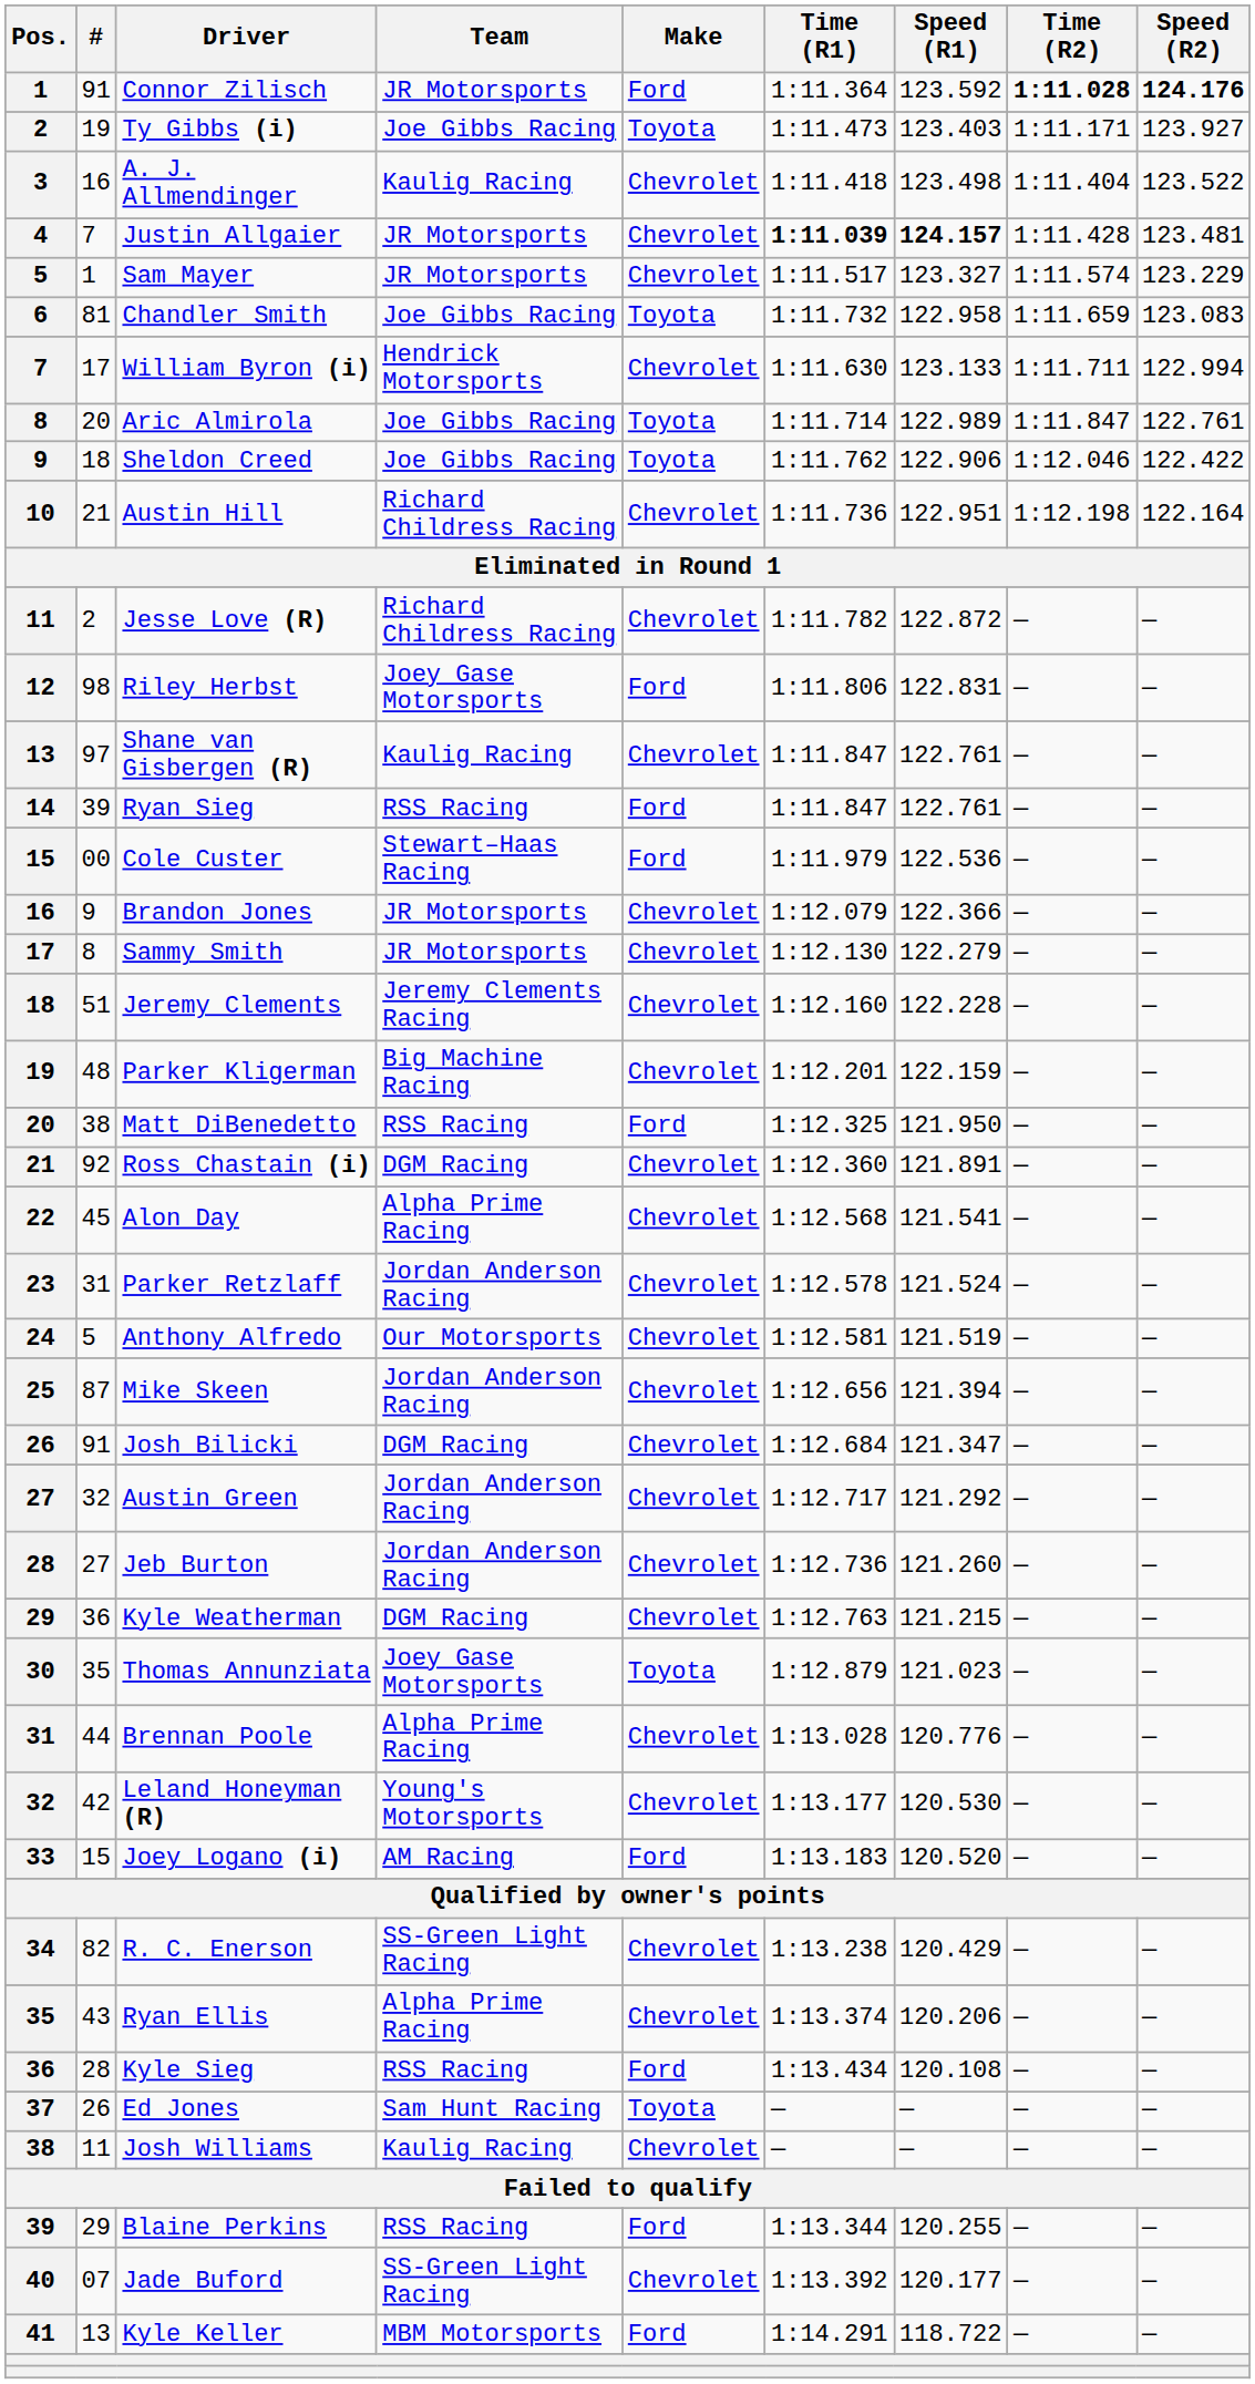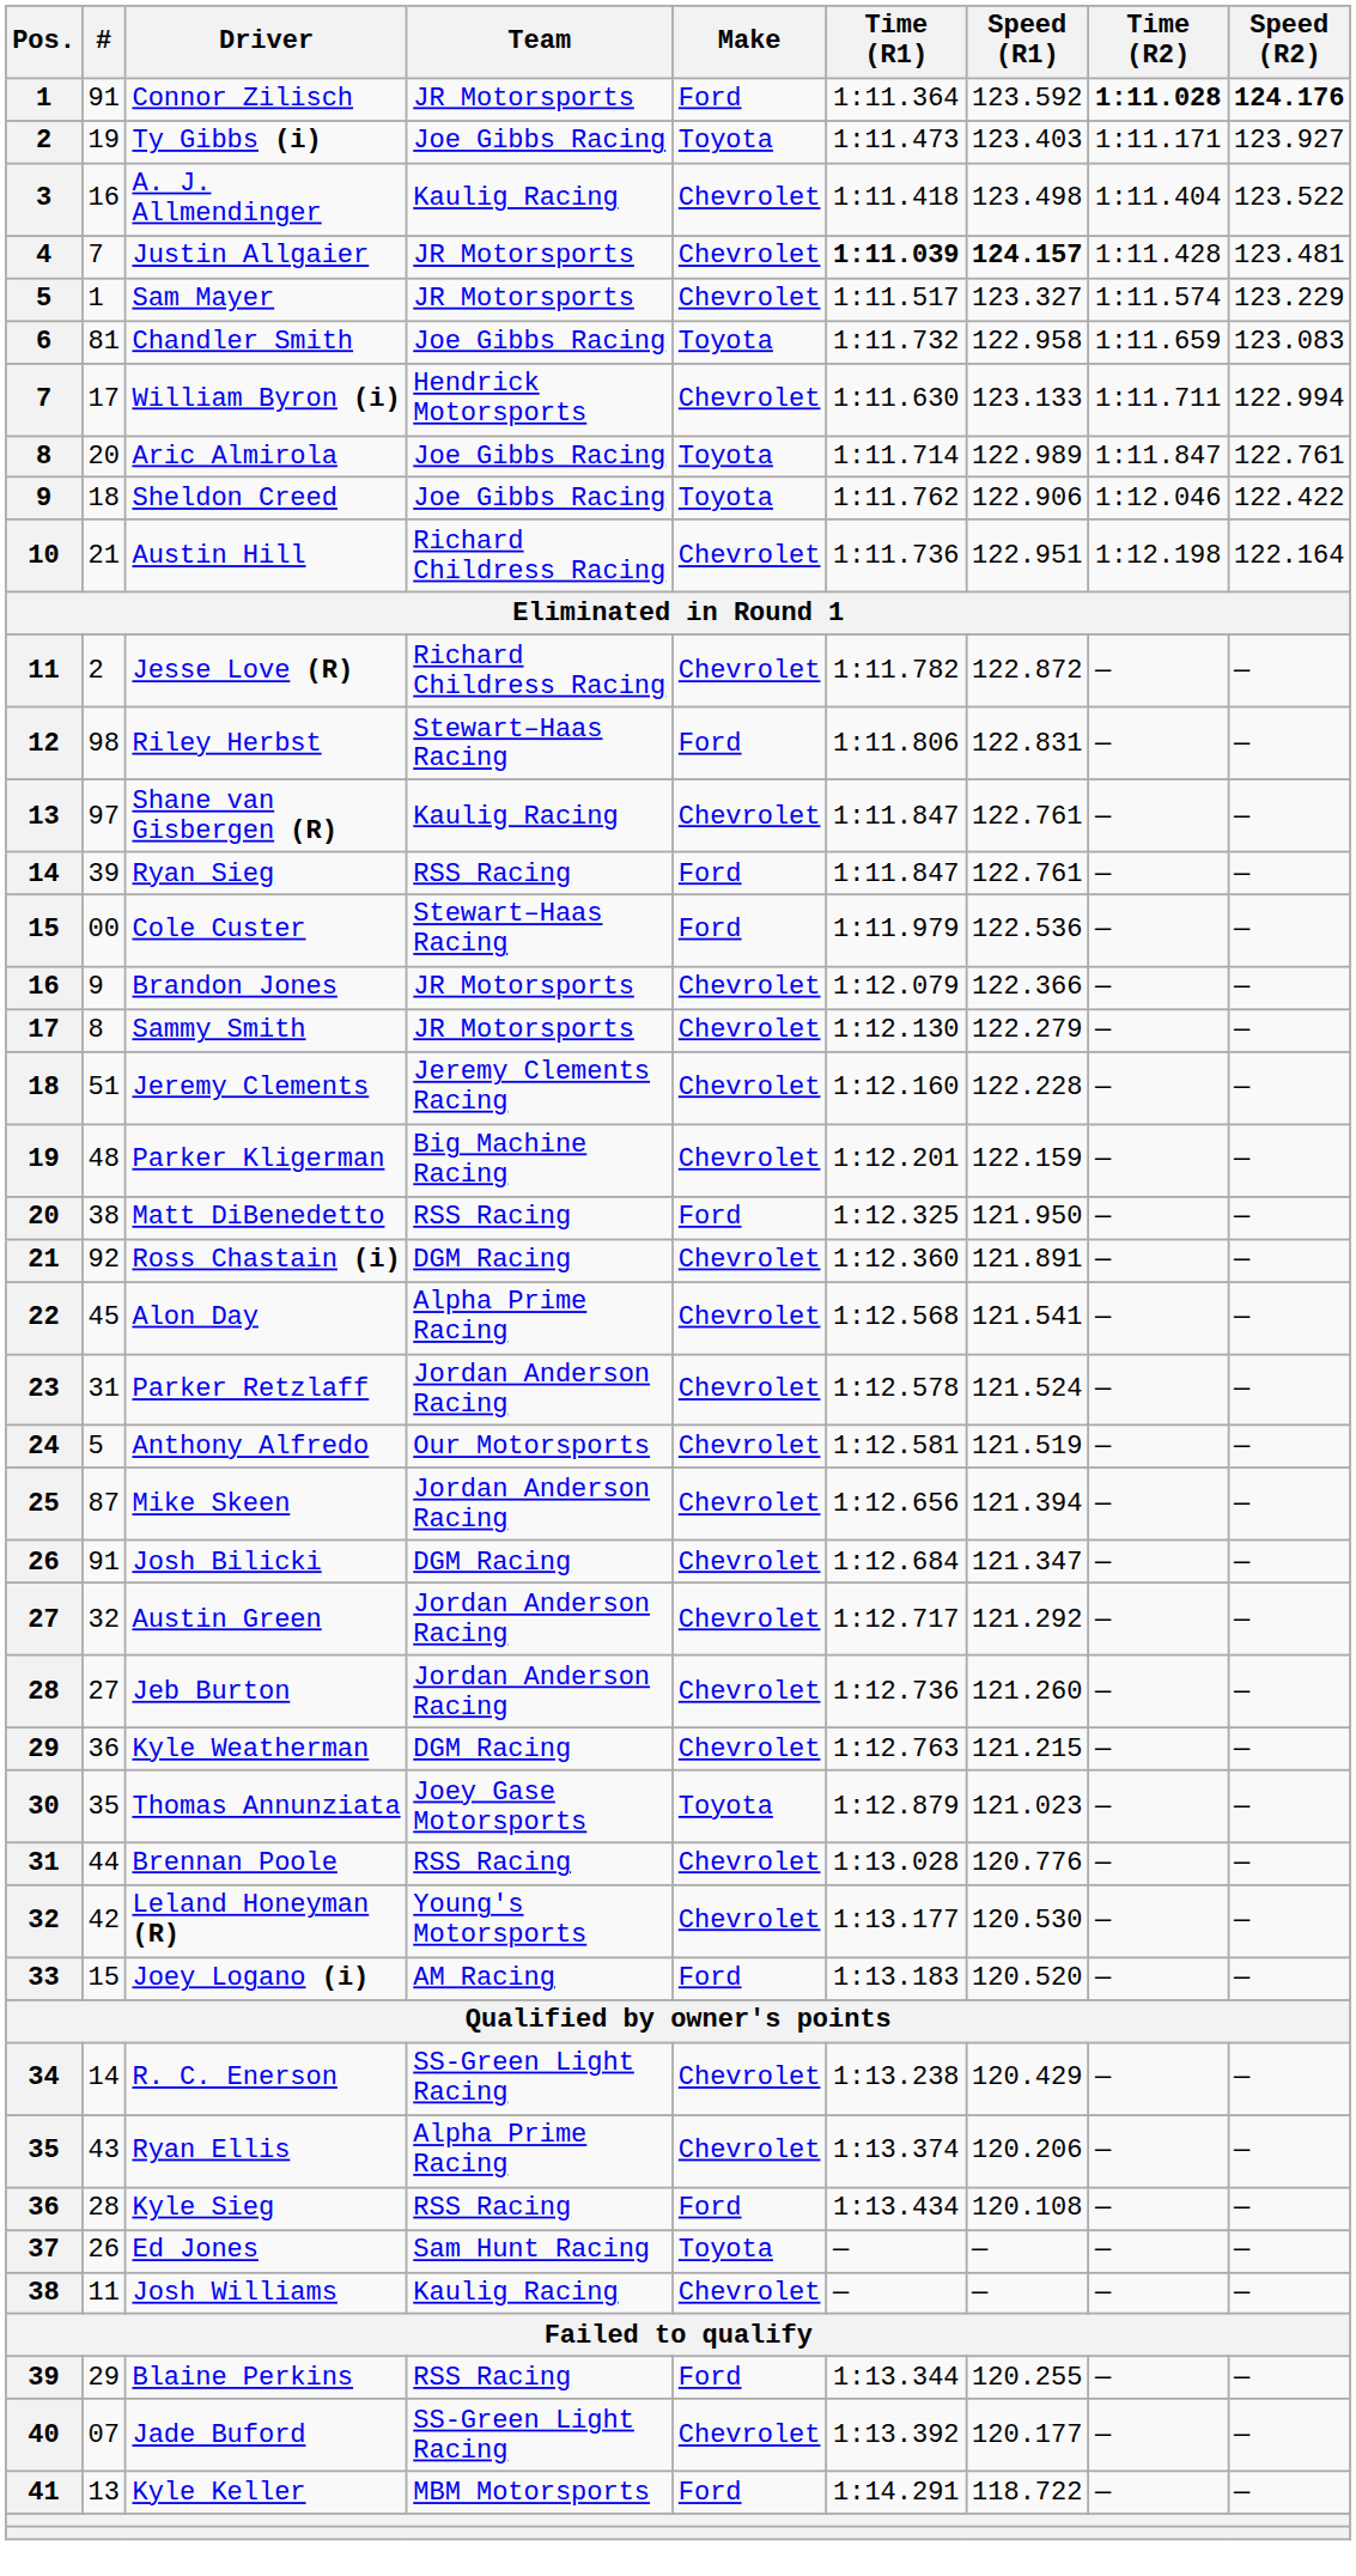 <table class="wikitable" style="font-size:95%">
 <tr>
 <th>Pos.</th>
 <th>#</th>
 <th>Driver</th>
 <th>Team</th>
 <th>Make</th>
 <th>Time (R1)</th>
 <th>Speed (R1)</th>
 <th>Time (R2)</th>
 <th>Speed (R2)</th>
 </tr>
 <tr>
 <th>1</th>
 <td>91</td>
 <td nowrap=""><a href='#'>Connor Zilisch</a></td>
 <td><a href='#'>JR Motorsports</a></td>
 <td><a href='#'>Ford</a></td>
 <td>1:11.364</td>
 <td>123.592</td>
 <td><strong>1:11.028</strong></td>
 <td><strong>124.176</strong></td>
 </tr>
 <tr>
 <th>2</th>
 <td>19</td>
 <td><a href='#'>Ty Gibbs</a> <strong>(i)</strong></td>
 <td><a href='#'>Joe Gibbs Racing</a></td>
 <td><a href='#'>Toyota</a></td>
 <td>1:11.473</td>
 <td>123.403</td>
 <td>1:11.171</td>
 <td>123.927</td>
 </tr>
 <tr>
 <th>3</th>
 <td>16</td>
 <td><a href='#'>A. J. Allmendinger</a></td>
 <td><a href='#'>Kaulig Racing</a></td>
 <td><a href='#'>Chevrolet</a></td>
 <td>1:11.418</td>
 <td>123.498</td>
 <td>1:11.404</td>
 <td>123.522</td>
 </tr>
 <tr>
 <th>4</th>
 <td>7</td>
 <td><a href='#'>Justin Allgaier</a></td>
 <td><a href='#'>JR Motorsports</a></td>
 <td><a href='#'>Chevrolet</a></td>
 <td><strong>1:11.039</strong></td>
 <td><strong>124.157</strong></td>
 <td>1:11.428</td>
 <td>123.481</td>
 </tr>
 <tr>
 <th>5</th>
 <td>1</td>
 <td><a href='#'>Sam Mayer</a></td>
 <td><a href='#'>JR Motorsports</a></td>
 <td><a href='#'>Chevrolet</a></td>
 <td>1:11.517</td>
 <td>123.327</td>
 <td>1:11.574</td>
 <td>123.229</td>
 </tr>
 <tr>
 <th>6</th>
 <td>81</td>
 <td><a href='#'>Chandler Smith</a></td>
 <td nowrap=""><a href='#'>Joe Gibbs Racing</a></td>
 <td><a href='#'>Toyota</a></td>
 <td>1:11.732</td>
 <td>122.958</td>
 <td>1:11.659</td>
 <td>123.083</td>
 </tr>
 <tr>
 <th>7</th>
 <td>17</td>
 <td nowrap=""><a href='#'>William Byron</a> <strong>(i)</strong></td>
 <td><a href='#'>Hendrick Motorsports</a></td>
 <td><a href='#'>Chevrolet</a></td>
 <td>1:11.630</td>
 <td>123.133</td>
 <td>1:11.711</td>
 <td>122.994</td>
 </tr>
 <tr>
 <th>8</th>
 <td>20</td>
 <td><a href='#'>Aric Almirola</a></td>
 <td><a href='#'>Joe Gibbs Racing</a></td>
 <td><a href='#'>Toyota</a></td>
 <td>1:11.714</td>
 <td>122.989</td>
 <td>1:11.847</td>
 <td>122.761</td>
 </tr>
 <tr>
 <th>9</th>
 <td>18</td>
 <td><a href='#'>Sheldon Creed</a></td>
 <td><a href='#'>Joe Gibbs Racing</a></td>
 <td><a href='#'>Toyota</a></td>
 <td>1:11.762</td>
 <td>122.906</td>
 <td>1:12.046</td>
 <td>122.422</td>
 </tr>
 <tr>
 <th>10</th>
 <td>21</td>
 <td><a href='#'>Austin Hill</a></td>
 <td><a href='#'>Richard Childress Racing</a></td>
 <td><a href='#'>Chevrolet</a></td>
 <td>1:11.736</td>
 <td>122.951</td>
 <td>1:12.198</td>
 <td>122.164</td>
 </tr>
 <tr>
 <th colspan="9">Eliminated in Round 1</th>
 </tr>
 <tr>
 <th>11</th>
 <td>2</td>
 <td><a href='#'>Jesse Love</a> <strong>(R)</strong></td>
 <td><a href='#'>Richard Childress Racing</a></td>
 <td><a href='#'>Chevrolet</a></td>
 <td>1:11.782</td>
 <td>122.872</td>
 <td>—</td>
 <td>—</td>
 </tr>
 <tr>
 <th>12</th>
 <td>98</td>
 <td><a href='#'>Riley Herbst</a></td>
-<td><a href='#'>Joey Gase Motorsports</a></td>
+<td><a href='#'>Stewart–Haas Racing</a></td>
 <td><a href='#'>Ford</a></td>
 <td>1:11.806</td>
 <td>122.831</td>
 <td>—</td>
 <td>—</td>
 </tr>
 <tr>
 <th>13</th>
 <td>97</td>
 <td><a href='#'>Shane van Gisbergen</a> <strong>(R)</strong></td>
 <td><a href='#'>Kaulig Racing</a></td>
 <td><a href='#'>Chevrolet</a></td>
 <td>1:11.847</td>
 <td>122.761</td>
 <td>—</td>
 <td>—</td>
 </tr>
 <tr>
 <th>14</th>
 <td>39</td>
 <td><a href='#'>Ryan Sieg</a></td>
 <td><a href='#'>RSS Racing</a></td>
 <td><a href='#'>Ford</a></td>
 <td>1:11.847</td>
 <td>122.761</td>
 <td>—</td>
 <td>—</td>
 </tr>
 <tr>
 <th>15</th>
 <td>00</td>
 <td><a href='#'>Cole Custer</a></td>
 <td><a href='#'>Stewart–Haas Racing</a></td>
 <td><a href='#'>Ford</a></td>
 <td>1:11.979</td>
 <td>122.536</td>
 <td>—</td>
 <td>—</td>
 </tr>
 <tr>
 <th>16</th>
 <td>9</td>
 <td><a href='#'>Brandon Jones</a></td>
 <td><a href='#'>JR Motorsports</a></td>
 <td><a href='#'>Chevrolet</a></td>
 <td>1:12.079</td>
 <td>122.366</td>
 <td>—</td>
 <td>—</td>
 </tr>
 <tr>
 <th>17</th>
 <td>8</td>
 <td><a href='#'>Sammy Smith</a></td>
 <td><a href='#'>JR Motorsports</a></td>
 <td><a href='#'>Chevrolet</a></td>
 <td>1:12.130</td>
 <td>122.279</td>
 <td>—</td>
 <td>—</td>
 </tr>
 <tr>
 <th>18</th>
 <td>51</td>
 <td><a href='#'>Jeremy Clements</a></td>
 <td><a href='#'>Jeremy Clements Racing</a></td>
 <td><a href='#'>Chevrolet</a></td>
 <td>1:12.160</td>
 <td>122.228</td>
 <td>—</td>
 <td>—</td>
 </tr>
 <tr>
 <th>19</th>
 <td>48</td>
 <td><a href='#'>Parker Kligerman</a></td>
 <td><a href='#'>Big Machine Racing</a></td>
 <td><a href='#'>Chevrolet</a></td>
 <td>1:12.201</td>
 <td>122.159</td>
 <td>—</td>
 <td>—</td>
 </tr>
 <tr>
 <th>20</th>
 <td>38</td>
 <td><a href='#'>Matt DiBenedetto</a></td>
 <td><a href='#'>RSS Racing</a></td>
 <td><a href='#'>Ford</a></td>
 <td>1:12.325</td>
 <td>121.950</td>
 <td>—</td>
 <td>—</td>
 </tr>
 <tr>
 <th>21</th>
 <td>92</td>
 <td><a href='#'>Ross Chastain</a> <strong>(i)</strong></td>
 <td><a href='#'>DGM Racing</a></td>
 <td><a href='#'>Chevrolet</a></td>
 <td>1:12.360</td>
 <td>121.891</td>
 <td>—</td>
 <td>—</td>
 </tr>
 <tr>
 <th>22</th>
 <td>45</td>
 <td><a href='#'>Alon Day</a></td>
 <td><a href='#'>Alpha Prime Racing</a></td>
 <td><a href='#'>Chevrolet</a></td>
 <td>1:12.568</td>
 <td>121.541</td>
 <td>—</td>
 <td>—</td>
 </tr>
 <tr>
 <th>23</th>
 <td>31</td>
 <td><a href='#'>Parker Retzlaff</a></td>
 <td><a href='#'>Jordan Anderson Racing</a></td>
 <td><a href='#'>Chevrolet</a></td>
 <td>1:12.578</td>
 <td>121.524</td>
 <td>—</td>
 <td>—</td>
 </tr>
 <tr>
 <th>24</th>
 <td>5</td>
 <td><a href='#'>Anthony Alfredo</a></td>
 <td><a href='#'>Our Motorsports</a></td>
 <td><a href='#'>Chevrolet</a></td>
 <td>1:12.581</td>
 <td>121.519</td>
 <td>—</td>
 <td>—</td>
 </tr>
 <tr>
 <th>25</th>
 <td>87</td>
 <td><a href='#'>Mike Skeen</a></td>
 <td><a href='#'>Jordan Anderson Racing</a></td>
 <td><a href='#'>Chevrolet</a></td>
 <td>1:12.656</td>
 <td>121.394</td>
 <td>—</td>
 <td>—</td>
 </tr>
 <tr>
 <th>26</th>
 <td>91</td>
 <td><a href='#'>Josh Bilicki</a></td>
 <td><a href='#'>DGM Racing</a></td>
 <td><a href='#'>Chevrolet</a></td>
 <td>1:12.684</td>
 <td>121.347</td>
 <td>—</td>
 <td>—</td>
 </tr>
 <tr>
 <th>27</th>
 <td>32</td>
 <td><a href='#'>Austin Green</a></td>
 <td><a href='#'>Jordan Anderson Racing</a></td>
 <td><a href='#'>Chevrolet</a></td>
 <td>1:12.717</td>
 <td>121.292</td>
 <td>—</td>
 <td>—</td>
 </tr>
 <tr>
 <th>28</th>
 <td>27</td>
 <td><a href='#'>Jeb Burton</a></td>
 <td><a href='#'>Jordan Anderson Racing</a></td>
 <td><a href='#'>Chevrolet</a></td>
 <td>1:12.736</td>
 <td>121.260</td>
 <td>—</td>
 <td>—</td>
 </tr>
 <tr>
 <th>29</th>
 <td>36</td>
 <td><a href='#'>Kyle Weatherman</a></td>
 <td><a href='#'>DGM Racing</a></td>
 <td><a href='#'>Chevrolet</a></td>
 <td>1:12.763</td>
 <td>121.215</td>
 <td>—</td>
 <td>—</td>
 </tr>
 <tr>
 <th>30</th>
 <td>35</td>
 <td><a href='#'>Thomas Annunziata</a></td>
 <td><a href='#'>Joey Gase Motorsports</a></td>
 <td><a href='#'>Toyota</a></td>
 <td>1:12.879</td>
 <td>121.023</td>
 <td>—</td>
 <td>—</td>
 </tr>
 <tr>
 <th>31</th>
 <td>44</td>
 <td><a href='#'>Brennan Poole</a></td>
-<td><a href='#'>Alpha Prime Racing</a></td>
+<td><a href='#'>RSS Racing</a></td>
 <td><a href='#'>Chevrolet</a></td>
 <td>1:13.028</td>
 <td>120.776</td>
 <td>—</td>
 <td>—</td>
 </tr>
 <tr>
 <th>32</th>
 <td>42</td>
 <td><a href='#'>Leland Honeyman</a> <strong>(R)</strong></td>
 <td><a href='#'>Young's Motorsports</a></td>
 <td><a href='#'>Chevrolet</a></td>
 <td>1:13.177</td>
 <td>120.530</td>
 <td>—</td>
 <td>—</td>
 </tr>
 <tr>
 <th>33</th>
 <td>15</td>
 <td><a href='#'>Joey Logano</a> <strong>(i)</strong></td>
 <td><a href='#'>AM Racing</a></td>
 <td><a href='#'>Ford</a></td>
 <td>1:13.183</td>
 <td>120.520</td>
 <td>—</td>
 <td>—</td>
 </tr>
 <tr>
 <th colspan="9">Qualified by owner's points</th>
 </tr>
 <tr>
 <th>34</th>
-<td>82</td>
+<td>14</td>
 <td><a href='#'>R. C. Enerson</a></td>
 <td><a href='#'>SS-Green Light Racing</a></td>
 <td><a href='#'>Chevrolet</a></td>
 <td>1:13.238</td>
 <td>120.429</td>
 <td>—</td>
 <td>—</td>
 </tr>
 <tr>
 <th>35</th>
 <td>43</td>
 <td><a href='#'>Ryan Ellis</a></td>
 <td><a href='#'>Alpha Prime Racing</a></td>
 <td><a href='#'>Chevrolet</a></td>
 <td>1:13.374</td>
 <td>120.206</td>
 <td>—</td>
 <td>—</td>
 </tr>
 <tr>
 <th>36</th>
 <td>28</td>
 <td><a href='#'>Kyle Sieg</a></td>
 <td><a href='#'>RSS Racing</a></td>
 <td><a href='#'>Ford</a></td>
 <td>1:13.434</td>
 <td>120.108</td>
 <td>—</td>
 <td>—</td>
 </tr>
 <tr>
 <th>37</th>
 <td>26</td>
 <td><a href='#'>Ed Jones</a></td>
 <td><a href='#'>Sam Hunt Racing</a></td>
 <td><a href='#'>Toyota</a></td>
 <td>—</td>
 <td>—</td>
 <td>—</td>
 <td>—</td>
 </tr>
 <tr>
 <th>38</th>
 <td>11</td>
 <td><a href='#'>Josh Williams</a></td>
 <td><a href='#'>Kaulig Racing</a></td>
 <td><a href='#'>Chevrolet</a></td>
 <td>—</td>
 <td>—</td>
 <td>—</td>
 <td>—</td>
 </tr>
 <tr>
 <th colspan="9">Failed to qualify</th>
 </tr>
 <tr>
 <th>39</th>
 <td>29</td>
 <td><a href='#'>Blaine Perkins</a></td>
 <td><a href='#'>RSS Racing</a></td>
 <td><a href='#'>Ford</a></td>
 <td>1:13.344</td>
 <td>120.255</td>
 <td>—</td>
 <td>—</td>
 </tr>
 <tr>
 <th>40</th>
 <td>07</td>
 <td><a href='#'>Jade Buford</a></td>
 <td><a href='#'>SS-Green Light Racing</a></td>
 <td><a href='#'>Chevrolet</a></td>
 <td>1:13.392</td>
 <td>120.177</td>
 <td>—</td>
 <td>—</td>
 </tr>
 <tr>
 <th>41</th>
 <td>13</td>
 <td><a href='#'>Kyle Keller</a></td>
 <td><a href='#'>MBM Motorsports</a></td>
 <td><a href='#'>Ford</a></td>
 <td>1:14.291</td>
 <td>118.722</td>
 <td>—</td>
 <td>—</td>
 </tr>
 <tr>
 <th colspan="9"></th>
 </tr>
 <tr>
 <th colspan="9"></th>
 </tr>
 </table>
